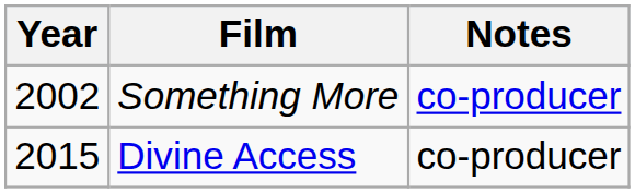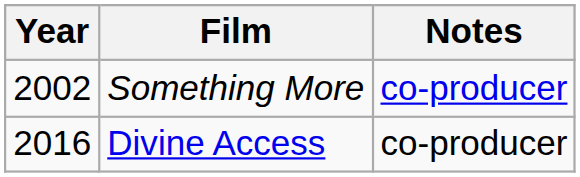 <table class="wikitable">
 <tr style="background:#b0c4de; text-align:center;">
 <th>Year</th>
 <th>Film</th>
 <th>Notes</th>
 </tr>
 <tr>
 <td>2002</td>
 <td><em>Something More</em></td>
 <td><a href='#'>co-producer</a></td>
 </tr>
 <tr>
-<td>2015</td>
+<td>2016</td>
 <td><a href='#'>Divine Access</a></td>
 <td>co-producer</td>
 </tr>
 </table>
